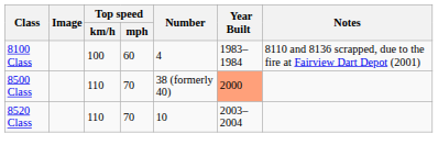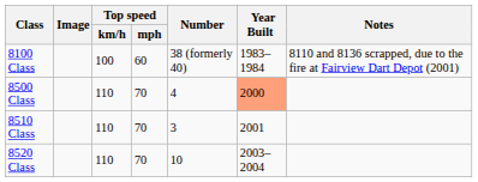 <table class="wikitable">
 <tr ---- bgcolor=#f9f9f9>
 <th rowspan="2"> Class </th>
 <th rowspan="2">Image</th>
 <th colspan="2"> Top speed </th>
 <th rowspan="2"> Number </th>
 <th rowspan="2"> Year Built </th>
 <th rowspan="2"> Notes </th>
 </tr>
 <tr ---- bgcolor=#f9f9f9>
 <th> km/h </th>
 <th> mph </th>
 </tr>
 <tr>
 <td><a href='#'>8100 Class</a></td>
 <td></td>
 <td>100</td>
 <td>60</td>
-<td>4</td>
+<td>38 (formerly 40)</td>
 <td>1983–1984</td>
 <td>8110 and 8136 scrapped, due to the fire at <a href='#'>Fairview Dart Depot</a> (2001)</td>
 </tr>
 <tr>
 <td><a href='#'>8500 Class</a></td>
 <td></td>
 <td>110</td>
 <td>70</td>
-<td>38 (formerly 40)</td>
+<td>4</td>
 <td style="background: lightsalmon;">2000</td>
+<td></td>
+</tr>
+<tr>
+<td><a href='#'>8510 Class</a></td>
+<td></td>
+<td>110</td>
+<td>70</td>
+<td>3</td>
+<td>2001</td>
 <td></td>
 </tr>
 <tr>
 <td><a href='#'>8520 Class</a></td>
 <td></td>
 <td>110</td>
 <td>70</td>
 <td>10</td>
 <td>2003–2004</td>
 <td></td>
 </tr>
 </table>
